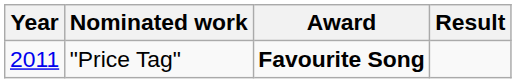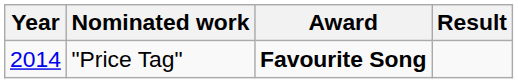 <table class="wikitable">
 <tr>
 <th>Year</th>
 <th>Nominated work</th>
 <th>Award</th>
 <th>Result</th>
 </tr>
 <tr>
-<td rowspan="1"><a href='#'>2011</a></td>
+<td rowspan="1"><a href='#'>2014</a></td>
 <td rowspan="1">"Price Tag"</td>
 <td><strong>Favourite Song</strong></td>
 <td></td>
 </tr>
 </table>
